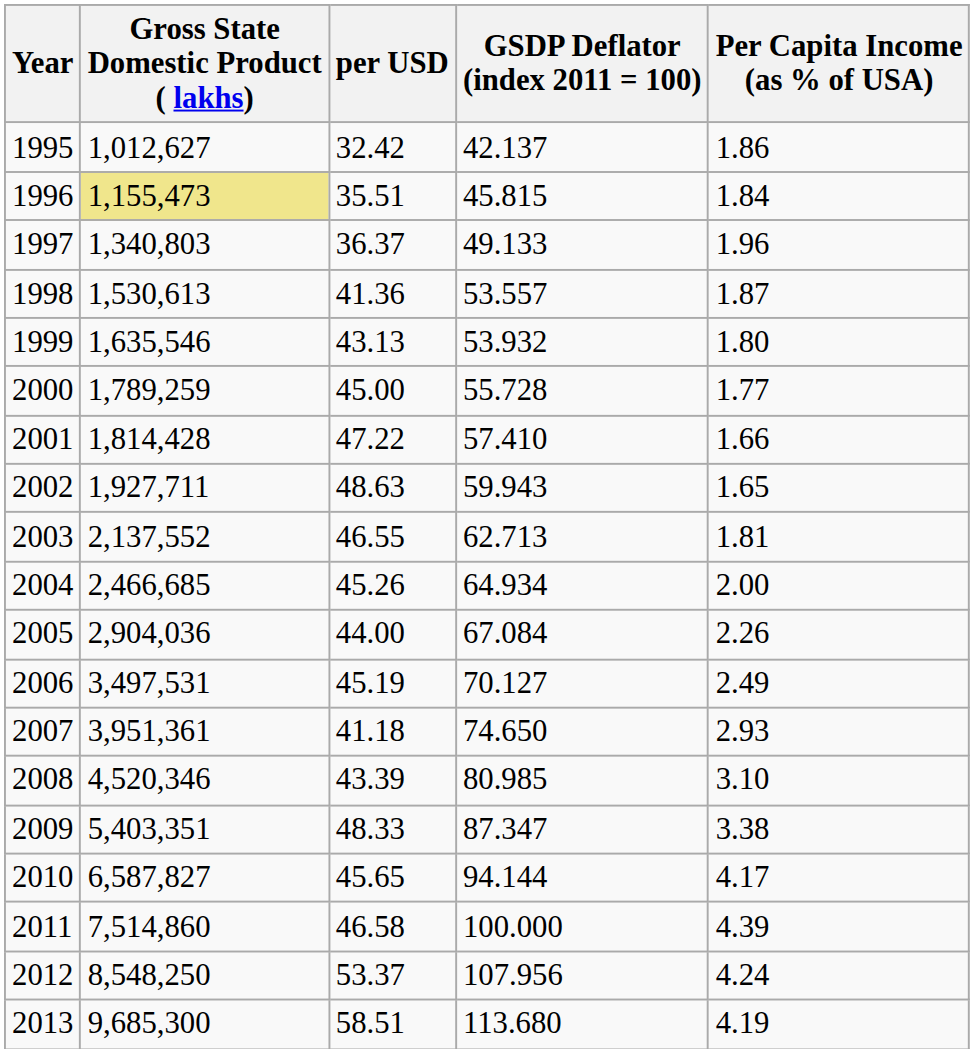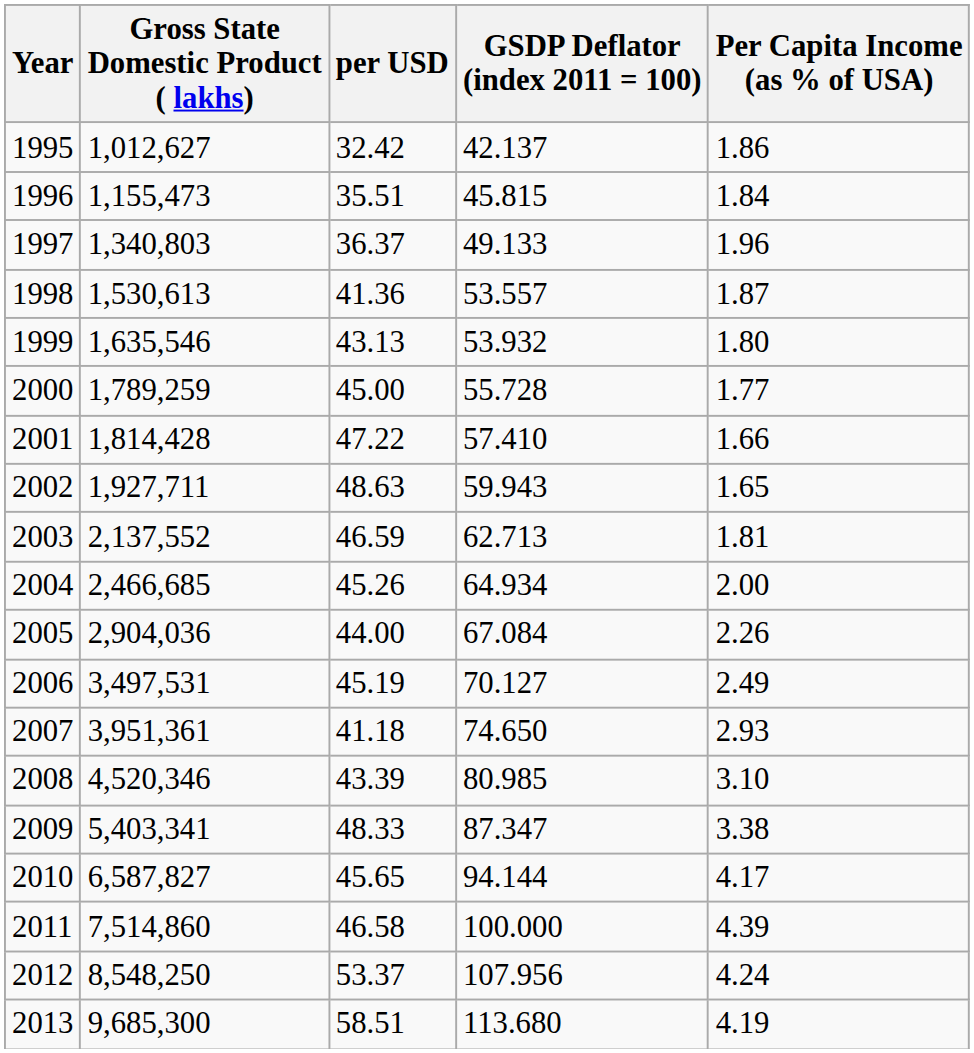 <table class="wikitable">
 <tr>
 <th>Year</th>
 <th>Gross State<br>Domestic Product<br>( <a href='#'>lakhs</a>)</th>
 <th> per USD</th>
 <th>GSDP Deflator <br>(index 2011 = 100)</th>
 <th>Per Capita Income<br>(as % of USA)</th>
 </tr>
 <tr>
 <td>1995</td>
 <td>1,012,627</td>
 <td>32.42</td>
 <td>42.137</td>
 <td>1.86</td>
 </tr>
 <tr>
 <td>1996</td>
-<td style="background: khaki;">1,155,473</td>
+<td>1,155,473</td>
 <td>35.51</td>
 <td>45.815</td>
 <td>1.84</td>
 </tr>
 <tr>
 <td>1997</td>
 <td>1,340,803</td>
 <td>36.37</td>
 <td>49.133</td>
 <td>1.96</td>
 </tr>
 <tr>
 <td>1998</td>
 <td>1,530,613</td>
 <td>41.36</td>
 <td>53.557</td>
 <td>1.87</td>
 </tr>
 <tr>
 <td>1999</td>
 <td>1,635,546</td>
 <td>43.13</td>
 <td>53.932</td>
 <td>1.80</td>
 </tr>
 <tr>
 <td>2000</td>
 <td>1,789,259</td>
 <td>45.00</td>
 <td>55.728</td>
 <td>1.77</td>
 </tr>
 <tr>
 <td>2001</td>
 <td>1,814,428</td>
 <td>47.22</td>
 <td>57.410</td>
 <td>1.66</td>
 </tr>
 <tr>
 <td>2002</td>
 <td>1,927,711</td>
 <td>48.63</td>
 <td>59.943</td>
 <td>1.65</td>
 </tr>
 <tr>
 <td>2003</td>
 <td>2,137,552</td>
-<td>46.55</td>
+<td>46.59</td>
 <td>62.713</td>
 <td>1.81</td>
 </tr>
 <tr>
 <td>2004</td>
 <td>2,466,685</td>
 <td>45.26</td>
 <td>64.934</td>
 <td>2.00</td>
 </tr>
 <tr>
 <td>2005</td>
 <td>2,904,036</td>
 <td>44.00</td>
 <td>67.084</td>
 <td>2.26</td>
 </tr>
 <tr>
 <td>2006</td>
 <td>3,497,531</td>
 <td>45.19</td>
 <td>70.127</td>
 <td>2.49</td>
 </tr>
 <tr>
 <td>2007</td>
 <td>3,951,361</td>
 <td>41.18</td>
 <td>74.650</td>
 <td>2.93</td>
 </tr>
 <tr>
 <td>2008</td>
 <td>4,520,346</td>
 <td>43.39</td>
 <td>80.985</td>
 <td>3.10</td>
 </tr>
 <tr>
 <td>2009</td>
-<td>5,403,351</td>
+<td>5,403,341</td>
 <td>48.33</td>
 <td>87.347</td>
 <td>3.38</td>
 </tr>
 <tr>
 <td>2010</td>
 <td>6,587,827</td>
 <td>45.65</td>
 <td>94.144</td>
 <td>4.17</td>
 </tr>
 <tr>
 <td>2011</td>
 <td>7,514,860</td>
 <td>46.58</td>
 <td>100.000</td>
 <td>4.39</td>
 </tr>
 <tr>
 <td>2012</td>
 <td>8,548,250</td>
 <td>53.37</td>
 <td>107.956</td>
 <td>4.24</td>
 </tr>
 <tr>
 <td>2013</td>
 <td>9,685,300</td>
 <td>58.51</td>
 <td>113.680</td>
 <td>4.19</td>
 </tr>
 </table>
